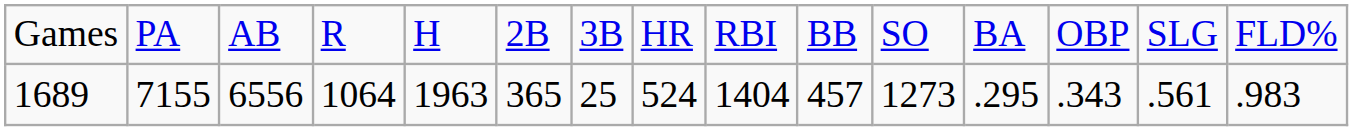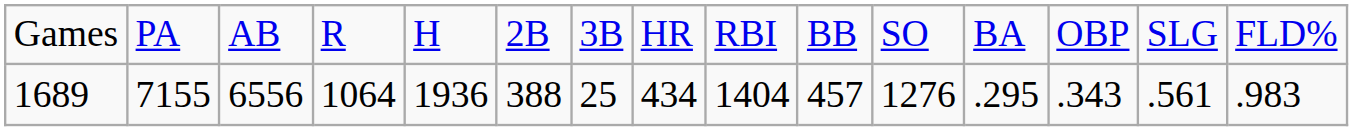 <table class="wikitable">
 <tr>
 <td>Games</td>
 <td><a href='#'>PA</a></td>
 <td><a href='#'>AB</a></td>
 <td><a href='#'>R</a></td>
 <td><a href='#'>H</a></td>
 <td><a href='#'>2B</a></td>
 <td><a href='#'>3B</a></td>
 <td><a href='#'>HR</a></td>
 <td><a href='#'>RBI</a></td>
 <td><a href='#'>BB</a></td>
 <td><a href='#'>SO</a></td>
 <td><a href='#'>BA</a></td>
 <td><a href='#'>OBP</a></td>
 <td><a href='#'>SLG</a></td>
 <td><a href='#'>FLD%</a></td>
 </tr>
 <tr>
 <td>1689</td>
 <td>7155</td>
 <td>6556</td>
 <td>1064</td>
-<td>1963</td>
-<td>365</td>
+<td>1936</td>
+<td>388</td>
 <td>25</td>
-<td>524</td>
+<td>434</td>
 <td>1404</td>
 <td>457</td>
-<td>1273</td>
+<td>1276</td>
 <td>.295</td>
 <td>.343</td>
 <td>.561</td>
 <td>.983</td>
 </tr>
 </table>
